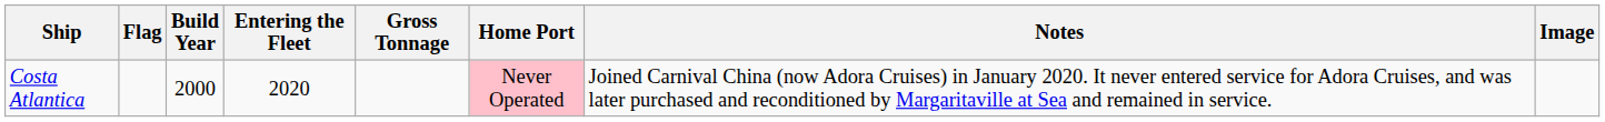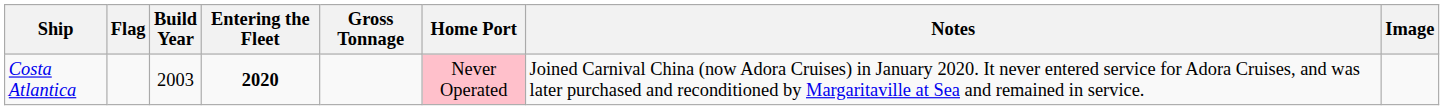 <table class="wikitable sortable">
 <tr>
 <th>Ship</th>
 <th>Flag</th>
 <th>Build<br>Year</th>
 <th>Entering the Fleet</th>
 <th>Gross Tonnage</th>
 <th>Home Port</th>
 <th>Notes</th>
 <th>Image</th>
 </tr>
 <tr>
 <td><em><a href='#'>Costa Atlantica</a></em></td>
 <td style="text-align:Center;"></td>
-<td style="text-align:Center;">2000</td>
-<td style="text-align:Center;">2020</td>
+<td style="text-align:Center;">2003</td>
+<td style="text-align:Center;"><strong>2020</strong></td>
 <td style="text-align:Center;"></td>
 <td style="background: pink; text-align:Center;">Never Operated</td>
 <td>Joined Carnival China (now Adora Cruises) in January 2020. It never entered service for Adora Cruises, and was later purchased and reconditioned by <a href='#'>Margaritaville at Sea</a> and remained in service.</td>
 <td></td>
 </tr>
 </table>
